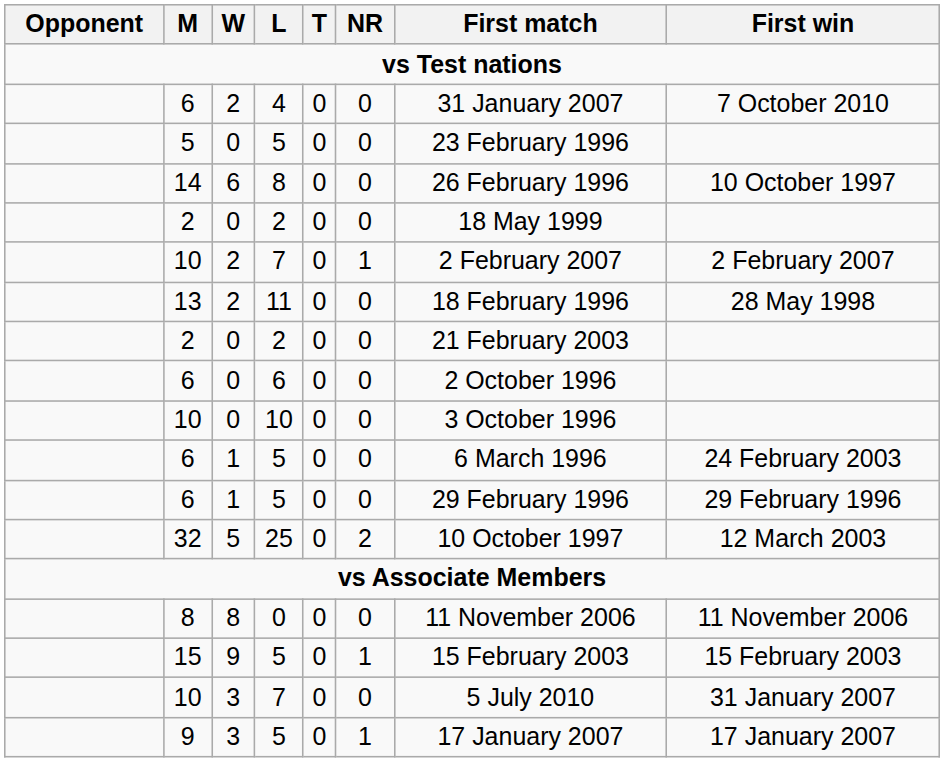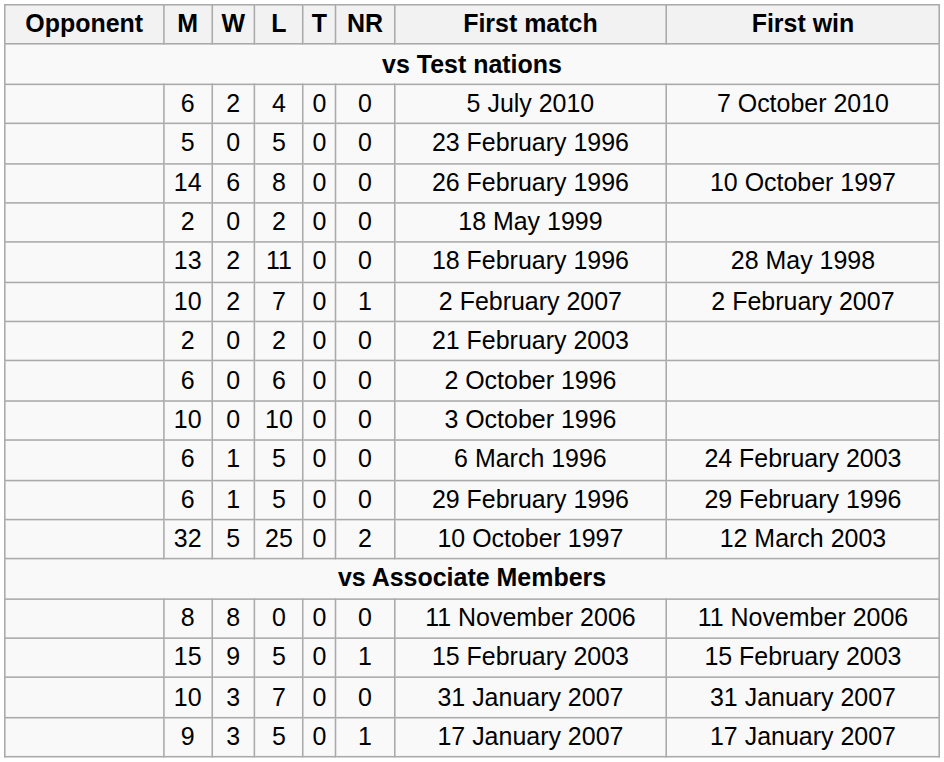 <table class="wikitable" style="text-align: center; width: 600px;">
 <tr>
 <th>Opponent</th>
 <th>M</th>
 <th>W</th>
 <th>L</th>
 <th>T</th>
 <th>NR</th>
 <th>First match</th>
 <th>First win</th>
 </tr>
 <tr>
 <td colspan="8" align="center"><strong>vs Test nations</strong></td>
 </tr>
 <tr>
 <td align="left"></td>
 <td>6</td>
 <td>2</td>
 <td>4</td>
 <td>0</td>
 <td>0</td>
-<td>31 January 2007</td>
+<td>5 July 2010</td>
 <td>7 October 2010</td>
 </tr>
 <tr>
 <td align="left"></td>
 <td>5</td>
 <td>0</td>
 <td>5</td>
 <td>0</td>
 <td>0</td>
 <td>23 February 1996</td>
 <td></td>
 </tr>
 <tr>
 <td align="left"></td>
 <td>14</td>
 <td>6</td>
 <td>8</td>
 <td>0</td>
 <td>0</td>
 <td>26 February 1996</td>
 <td>10 October 1997</td>
 </tr>
 <tr>
 <td align="left"></td>
 <td>2</td>
 <td>0</td>
 <td>2</td>
 <td>0</td>
 <td>0</td>
 <td>18 May 1999</td>
 <td></td>
 </tr>
 <tr>
 <td align="left"></td>
+<td>13</td>
+<td>2</td>
+<td>11</td>
+<td>0</td>
+<td>0</td>
+<td>18 February 1996</td>
+<td>28 May 1998</td>
+</tr>
+<tr>
+<td align="left"></td>
 <td>10</td>
 <td>2</td>
 <td>7</td>
 <td>0</td>
 <td>1</td>
 <td>2 February 2007</td>
 <td>2 February 2007</td>
-</tr>
-<tr>
-<td align="left"></td>
-<td>13</td>
-<td>2</td>
-<td>11</td>
-<td>0</td>
-<td>0</td>
-<td>18 February 1996</td>
-<td>28 May 1998</td>
 </tr>
 <tr>
 <td align="left"></td>
 <td>2</td>
 <td>0</td>
 <td>2</td>
 <td>0</td>
 <td>0</td>
 <td>21 February 2003</td>
 <td></td>
 </tr>
 <tr>
 <td align="left"></td>
 <td>6</td>
 <td>0</td>
 <td>6</td>
 <td>0</td>
 <td>0</td>
 <td>2 October 1996</td>
 <td></td>
 </tr>
 <tr>
 <td align="left"></td>
 <td>10</td>
 <td>0</td>
 <td>10</td>
 <td>0</td>
 <td>0</td>
 <td>3 October 1996</td>
 <td></td>
 </tr>
 <tr>
 <td align="left"></td>
 <td>6</td>
 <td>1</td>
 <td>5</td>
 <td>0</td>
 <td>0</td>
 <td>6 March 1996</td>
 <td>24 February 2003</td>
 </tr>
 <tr>
 <td align="left"></td>
 <td>6</td>
 <td>1</td>
 <td>5</td>
 <td>0</td>
 <td>0</td>
 <td>29 February 1996</td>
 <td>29 February 1996</td>
 </tr>
 <tr>
 <td align="left"></td>
 <td>32</td>
 <td>5</td>
 <td>25</td>
 <td>0</td>
 <td>2</td>
 <td>10 October 1997</td>
 <td>12 March 2003</td>
 </tr>
 <tr>
 <td colspan="8" align="center"><strong>vs Associate Members</strong></td>
 </tr>
 <tr>
 <td align="left"></td>
 <td>8</td>
 <td>8</td>
 <td>0</td>
 <td>0</td>
 <td>0</td>
 <td>11 November 2006</td>
 <td>11 November 2006</td>
 </tr>
 <tr>
 <td align="left"></td>
 <td>15</td>
 <td>9</td>
 <td>5</td>
 <td>0</td>
 <td>1</td>
 <td>15 February 2003</td>
 <td>15 February 2003</td>
 </tr>
 <tr>
 <td align="left"></td>
 <td>10</td>
 <td>3</td>
 <td>7</td>
 <td>0</td>
 <td>0</td>
-<td>5 July 2010</td>
+<td>31 January 2007</td>
 <td>31 January 2007</td>
 </tr>
 <tr>
 <td align="left"></td>
 <td>9</td>
 <td>3</td>
 <td>5</td>
 <td>0</td>
 <td>1</td>
 <td>17 January 2007</td>
 <td>17 January 2007</td>
 </tr>
 </table>
